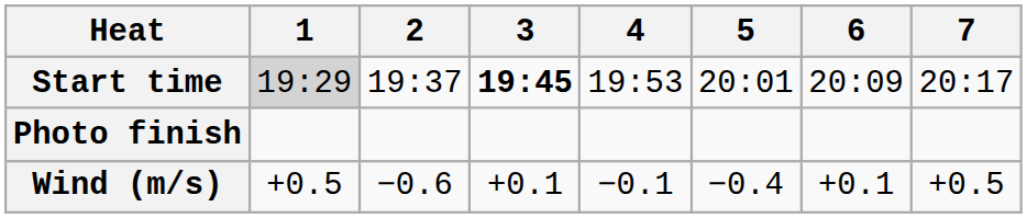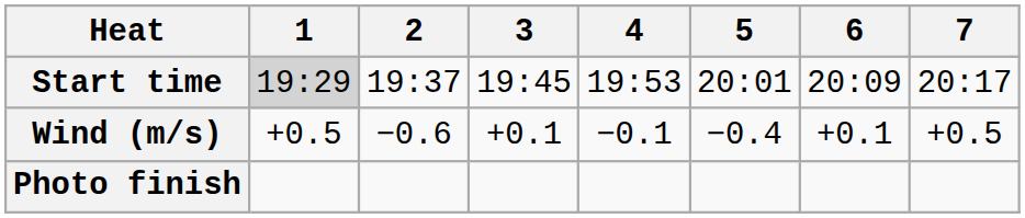 <table class="wikitable" style="text-align:center">
 <tr>
 <th>Heat</th>
 <th>1</th>
 <th>2</th>
 <th>3</th>
 <th>4</th>
 <th>5</th>
 <th>6</th>
 <th>7</th>
 </tr>
 <tr>
 <th>Start time</th>
 <td style="background: lightgrey;">19:29</td>
 <td>19:37</td>
-<td><strong>19:45</strong></td>
+<td>19:45</td>
 <td>19:53</td>
 <td>20:01</td>
 <td>20:09</td>
 <td>20:17</td>
+</tr>
+<tr>
+<th>Wind (m/s)</th>
+<td>+0.5</td>
+<td>−0.6</td>
+<td>+0.1</td>
+<td>−0.1</td>
+<td>−0.4</td>
+<td>+0.1</td>
+<td>+0.5</td>
 </tr>
 <tr>
 <th>Photo finish</th>
 <td></td>
 <td></td>
 <td></td>
 <td></td>
 <td></td>
 <td></td>
 <td></td>
 </tr>
-<tr>
-<th>Wind (m/s)</th>
-<td>+0.5</td>
-<td>−0.6</td>
-<td>+0.1</td>
-<td>−0.1</td>
-<td>−0.4</td>
-<td>+0.1</td>
-<td>+0.5</td>
-</tr>
 </table>
